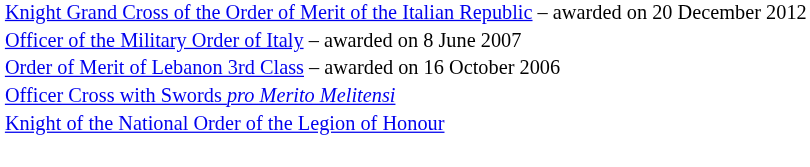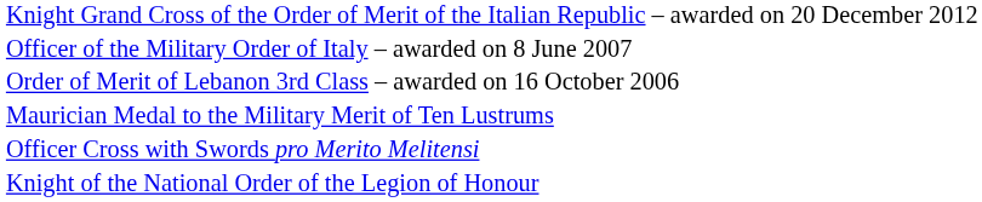 <table>
 <tr>
 <td></td>
 <td><a href='#'>Knight Grand Cross of the Order of Merit of the Italian Republic</a> – awarded on 20 December 2012</td>
 </tr>
 <tr>
 <td></td>
 <td><a href='#'>Officer of the Military Order of Italy</a> – awarded on 8 June 2007</td>
 </tr>
 <tr>
 <td></td>
 <td><a href='#'>Order of Merit of Lebanon 3rd Class</a> – awarded on 16 October 2006</td>
 </tr>
 <tr>
 <td></td>
+<td><a href='#'>Maurician Medal to the Military Merit of Ten Lustrums</a></td>
+</tr>
+<tr>
+<td></td>
 <td><a href='#'>Officer Cross with Swords <em>pro Merito Melitensi</em></a></td>
 </tr>
 <tr>
 <td></td>
 <td><a href='#'>Knight of the National Order of the Legion of Honour</a></td>
 </tr>
 </table>
